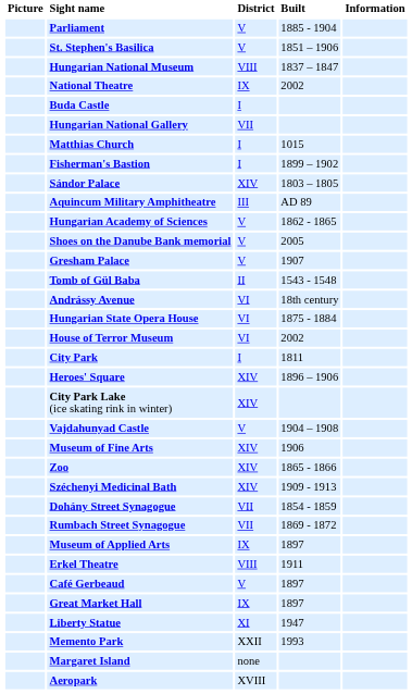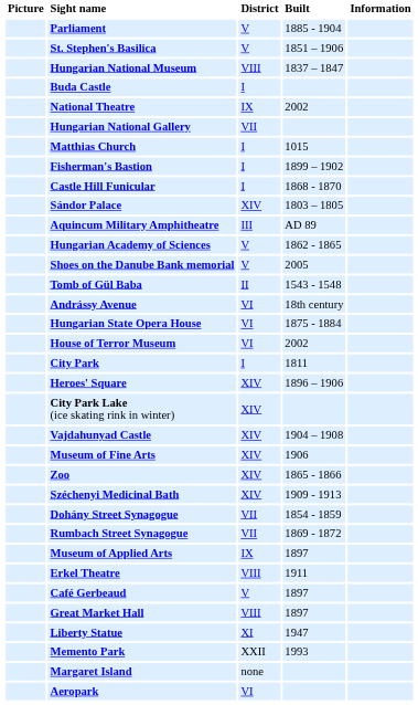 <table border=0 cellpadding=3 cellspacing=3>
 <tr ----bgcolor=lightgrey>
 <td><strong>Picture</strong></td>
 <td><strong>Sight name</strong></td>
 <td><strong>District</strong></td>
 <td><strong>Built</strong></td>
 <td><strong>Information</strong></td>
 </tr>
 <tr ---- bgcolor=#DDEEFF>
 <td></td>
 <td><strong><a href='#'>Parliament</a></strong></td>
 <td><a href='#'>V</a></td>
 <td>1885 - 1904</td>
 <td></td>
 </tr>
 <tr ---- bgcolor=#DDEEFF>
 <td></td>
 <td><strong><a href='#'>St. Stephen's Basilica</a></strong></td>
 <td><a href='#'>V</a></td>
 <td>1851 – 1906</td>
 <td></td>
 </tr>
 <tr ---- bgcolor=#DDEEFF>
 <td></td>
 <td><strong><a href='#'>Hungarian National Museum</a></strong></td>
 <td><a href='#'>VIII</a></td>
 <td>1837 – 1847</td>
 <td></td>
 </tr>
 <tr ---- bgcolor=#DDEEFF>
 <td></td>
-<td><strong><a href='#'>National Theatre</a></strong></td>
-<td><a href='#'>IX</a></td>
-<td>2002</td>
+<td><strong><a href='#'>Buda Castle</a></strong></td>
+<td><a href='#'>I</a></td>
+<td></td>
 <td></td>
 </tr>
 <tr ---- bgcolor=#DDEEFF>
 <td></td>
-<td><strong><a href='#'>Buda Castle</a></strong></td>
-<td><a href='#'>I</a></td>
-<td></td>
+<td><strong><a href='#'>National Theatre</a></strong></td>
+<td><a href='#'>IX</a></td>
+<td>2002</td>
 <td></td>
 </tr>
 <tr ---- bgcolor=#DDEEFF>
 <td></td>
 <td><strong><a href='#'>Hungarian National Gallery</a></strong></td>
 <td><a href='#'>VII</a></td>
 <td></td>
 <td></td>
 </tr>
 <tr ---- bgcolor=#DDEEFF>
 <td></td>
 <td><strong><a href='#'>Matthias Church</a></strong></td>
 <td><a href='#'>I</a></td>
 <td>1015</td>
 <td></td>
 </tr>
 <tr ---- bgcolor=#DDEEFF>
 <td></td>
 <td><strong><a href='#'>Fisherman's Bastion</a></strong></td>
 <td><a href='#'>I</a></td>
 <td>1899 – 1902</td>
+<td></td>
+</tr>
+<tr ---- bgcolor=#DDEEFF>
+<td></td>
+<td><strong><a href='#'>Castle Hill Funicular</a></strong></td>
+<td><a href='#'>I</a></td>
+<td>1868 - 1870</td>
 <td></td>
 </tr>
 <tr ---- bgcolor=#DDEEFF>
 <td></td>
 <td><strong><a href='#'>Sándor Palace</a></strong></td>
 <td><a href='#'>XIV</a></td>
 <td>1803 – 1805</td>
 <td></td>
 </tr>
 <tr ---- bgcolor=#DDEEFF>
 <td></td>
 <td><strong><a href='#'>Aquincum Military Amphitheatre</a></strong></td>
 <td><a href='#'>III</a></td>
 <td>AD 89</td>
 <td></td>
 </tr>
 <tr ---- bgcolor=#DDEEFF>
 <td></td>
 <td><strong><a href='#'>Hungarian Academy of Sciences</a></strong></td>
 <td><a href='#'>V</a></td>
 <td>1862 - 1865</td>
 <td></td>
 </tr>
 <tr ---- bgcolor=#DDEEFF>
 <td></td>
 <td><strong><a href='#'>Shoes on the Danube Bank memorial</a></strong></td>
 <td><a href='#'>V</a></td>
 <td>2005</td>
-<td></td>
-</tr>
-<tr ---- bgcolor=#DDEEFF>
-<td></td>
-<td><strong><a href='#'>Gresham Palace</a></strong></td>
-<td><a href='#'>V</a></td>
-<td>1907</td>
 <td></td>
 </tr>
 <tr ---- bgcolor=#DDEEFF>
 <td></td>
 <td><strong><a href='#'>Tomb of Gül Baba</a></strong></td>
 <td><a href='#'>II</a></td>
 <td>1543 - 1548</td>
 <td></td>
 </tr>
 <tr ---- bgcolor=#DDEEFF>
 <td></td>
 <td><strong><a href='#'>Andrássy Avenue</a></strong></td>
 <td><a href='#'>VI</a></td>
 <td>18th century</td>
 <td></td>
 </tr>
 <tr ---- bgcolor=#DDEEFF>
 <td></td>
 <td><strong><a href='#'>Hungarian State Opera House</a></strong></td>
 <td><a href='#'>VI</a></td>
 <td>1875 - 1884</td>
 <td></td>
 </tr>
 <tr ---- bgcolor=#DDEEFF>
 <td></td>
 <td><strong><a href='#'>House of Terror Museum</a></strong></td>
 <td><a href='#'>VI</a></td>
 <td>2002</td>
 <td></td>
 </tr>
 <tr ---- bgcolor=#DDEEFF>
 <td></td>
 <td><strong><a href='#'>City Park</a></strong></td>
 <td><a href='#'>I</a></td>
 <td>1811</td>
 <td></td>
 </tr>
 <tr ---- bgcolor=#DDEEFF>
 <td></td>
 <td><strong><a href='#'>Heroes' Square</a></strong></td>
 <td><a href='#'>XIV</a></td>
 <td>1896 – 1906</td>
 <td></td>
 </tr>
 <tr ---- bgcolor=#DDEEFF>
 <td></td>
 <td><strong>City Park Lake</strong><br> (ice skating rink in winter)</td>
 <td><a href='#'>XIV</a></td>
 <td></td>
 <td></td>
 </tr>
 <tr ---- bgcolor=#DDEEFF>
 <td></td>
 <td><strong><a href='#'>Vajdahunyad Castle</a></strong></td>
-<td><a href='#'>V</a></td>
+<td><a href='#'>XIV</a></td>
 <td>1904 – 1908</td>
 <td></td>
 </tr>
 <tr ---- bgcolor=#DDEEFF>
 <td></td>
 <td><strong><a href='#'>Museum of Fine Arts</a></strong></td>
 <td><a href='#'>XIV</a></td>
 <td>1906</td>
 <td></td>
 </tr>
 <tr ---- bgcolor=#DDEEFF>
 <td></td>
 <td><strong><a href='#'>Zoo</a></strong></td>
 <td><a href='#'>XIV</a></td>
 <td>1865 - 1866</td>
 <td></td>
 </tr>
 <tr ---- bgcolor=#DDEEFF>
 <td></td>
 <td><strong><a href='#'>Széchenyi Medicinal Bath</a></strong></td>
 <td><a href='#'>XIV</a></td>
 <td>1909 - 1913</td>
 <td></td>
 </tr>
 <tr ---- bgcolor=#DDEEFF>
 <td></td>
 <td><strong><a href='#'>Dohány Street Synagogue</a></strong></td>
 <td><a href='#'>VII</a></td>
 <td>1854 - 1859</td>
 <td></td>
 </tr>
 <tr ---- bgcolor=#DDEEFF>
 <td></td>
 <td><strong><a href='#'>Rumbach Street Synagogue</a></strong></td>
 <td><a href='#'>VII</a></td>
 <td>1869 - 1872</td>
 <td></td>
 </tr>
 <tr ---- bgcolor=#DDEEFF>
 <td></td>
 <td><strong><a href='#'>Museum of Applied Arts</a></strong></td>
 <td><a href='#'>IX</a></td>
 <td>1897</td>
 <td></td>
 </tr>
 <tr ---- bgcolor=#DDEEFF>
 <td></td>
 <td><strong><a href='#'>Erkel Theatre</a></strong></td>
 <td><a href='#'>VIII</a></td>
 <td>1911</td>
 <td></td>
 </tr>
 <tr ---- bgcolor=#DDEEFF>
 <td></td>
 <td><strong><a href='#'>Café Gerbeaud</a></strong></td>
 <td><a href='#'>V</a></td>
 <td>1897</td>
 <td></td>
 </tr>
 <tr ---- bgcolor=#DDEEFF>
 <td></td>
 <td><strong><a href='#'>Great Market Hall</a></strong></td>
-<td><a href='#'>IX</a></td>
+<td><a href='#'>VIII</a></td>
 <td>1897</td>
 <td></td>
 </tr>
 <tr ---- bgcolor=#DDEEFF>
 <td></td>
 <td><strong><a href='#'>Liberty Statue</a></strong></td>
 <td><a href='#'>XI</a></td>
 <td>1947</td>
 <td></td>
 </tr>
 <tr ---- bgcolor=#DDEEFF>
 <td></td>
 <td><strong><a href='#'>Memento Park</a></strong></td>
 <td>XXII</td>
 <td>1993</td>
 <td></td>
 </tr>
 <tr ---- bgcolor=#DDEEFF>
 <td></td>
 <td><strong><a href='#'>Margaret Island</a></strong></td>
 <td>none</td>
 <td></td>
 <td></td>
 </tr>
 <tr ---- bgcolor=#DDEEFF>
 <td></td>
 <td><strong><a href='#'>Aeropark</a></strong></td>
-<td>XVIII</td>
+<td><a href='#'>VI</a></td>
 <td></td>
 <td></td>
 </tr>
 </table>
